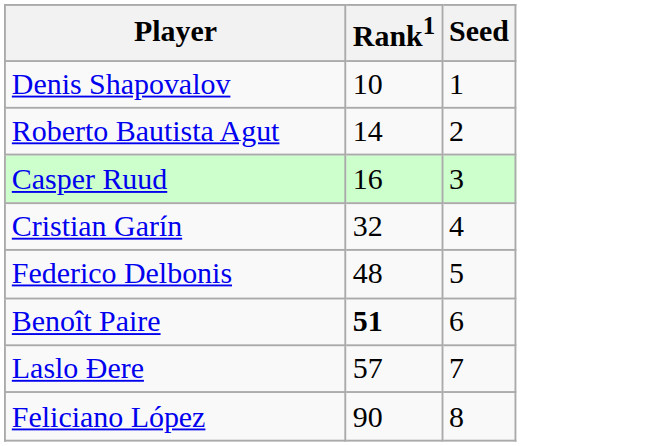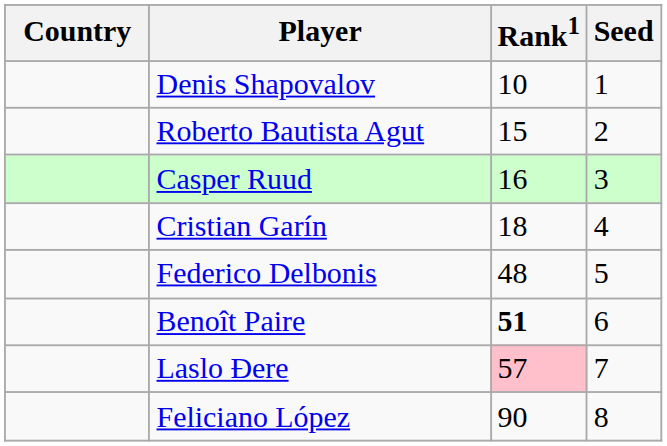 <table class="sortable wikitable">
 <tr>
+<th width="70">Country</th>
 <th width="175">Player</th>
 <th>Rank<sup>1</sup></th>
 <th>Seed</th>
 </tr>
 <tr>
+<td></td>
 <td><a href='#'>Denis Shapovalov</a></td>
 <td>10</td>
 <td>1</td>
 </tr>
 <tr>
+<td></td>
 <td><a href='#'>Roberto Bautista Agut</a></td>
-<td>14</td>
+<td>15</td>
 <td>2</td>
 </tr>
 <tr bgcolor=#cfc>
+<td></td>
 <td><a href='#'>Casper Ruud</a></td>
 <td>16</td>
 <td>3</td>
 </tr>
 <tr>
+<td></td>
 <td><a href='#'>Cristian Garín</a></td>
-<td>32</td>
+<td>18</td>
 <td>4</td>
 </tr>
 <tr>
+<td></td>
 <td><a href='#'>Federico Delbonis</a></td>
 <td>48</td>
 <td>5</td>
 </tr>
 <tr>
+<td></td>
 <td><a href='#'>Benoît Paire</a></td>
 <td><strong>51</strong></td>
 <td>6</td>
 </tr>
 <tr>
+<td></td>
 <td><a href='#'>Laslo Đere</a></td>
-<td>57</td>
+<td style="background: pink;">57</td>
 <td>7</td>
 </tr>
 <tr>
+<td></td>
 <td><a href='#'>Feliciano López</a></td>
 <td>90</td>
 <td>8</td>
 </tr>
 </table>
